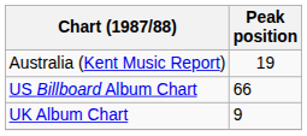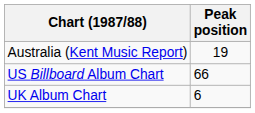 <table class="wikitable">
 <tr>
 <th>Chart (1987/88)</th>
 <th>Peak<br>position</th>
 </tr>
 <tr>
 <td>Australia (<a href='#'>Kent Music Report</a>)</td>
 <td style="text-align:center;">19</td>
 </tr>
 <tr>
 <td><a href='#'>US <em>Billboard</em> Album Chart</a></td>
 <td>66</td>
 </tr>
 <tr>
 <td><a href='#'>UK Album Chart</a></td>
-<td>9</td>
+<td>6</td>
 </tr>
 <tr>
 </tr>
 </table>
